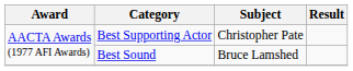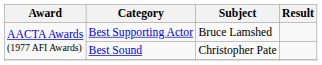 <table class="wikitable">
 <tr>
 <th>Award</th>
 <th>Category</th>
 <th>Subject</th>
 <th>Result</th>
 </tr>
 <tr>
 <td rowspan=2><a href='#'>AACTA Awards</a><br><small>(1977 AFI Awards)</small></td>
 <td><a href='#'>Best Supporting Actor</a></td>
-<td>Christopher Pate</td>
+<td>Bruce Lamshed</td>
 <td></td>
 </tr>
 <tr>
 <td><a href='#'>Best Sound</a></td>
-<td>Bruce Lamshed</td>
+<td>Christopher Pate</td>
 <td></td>
 </tr>
 <tr>
 </tr>
 </table>
